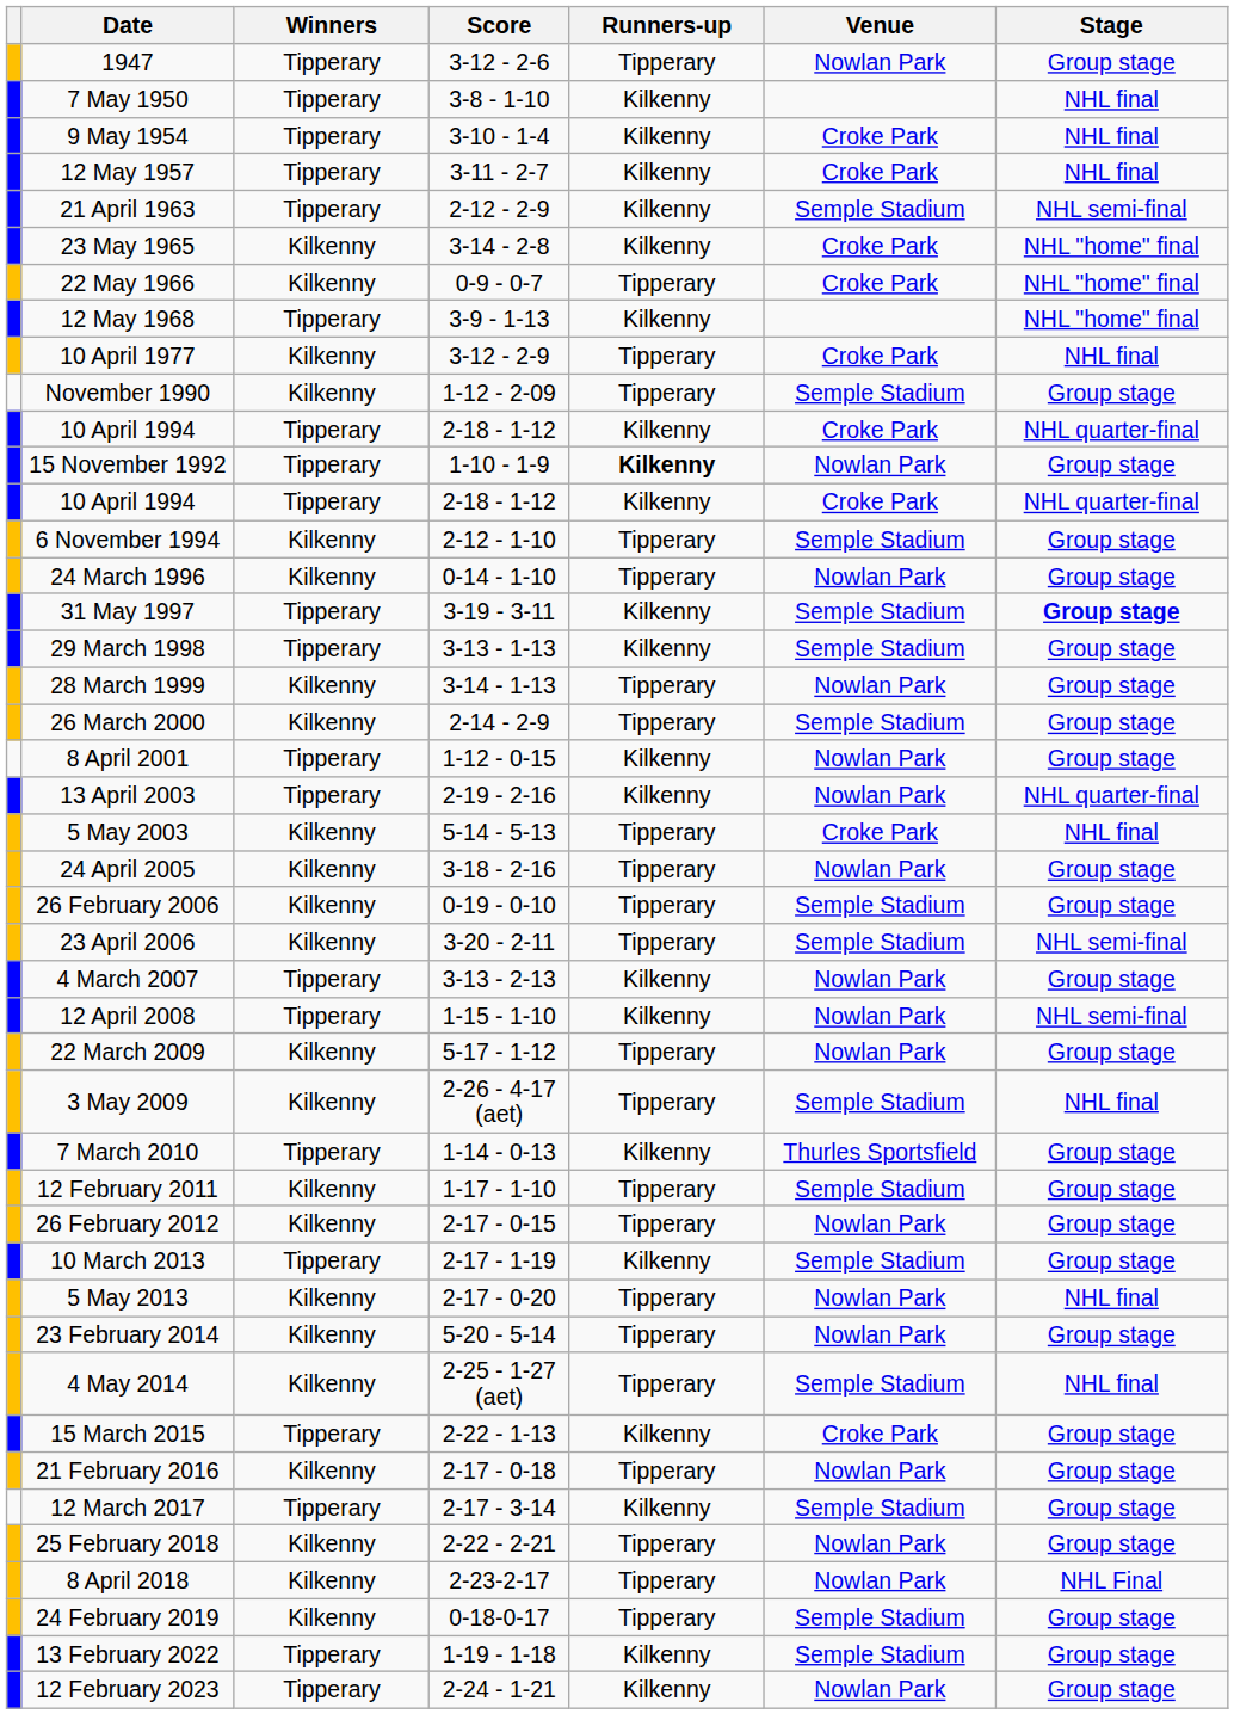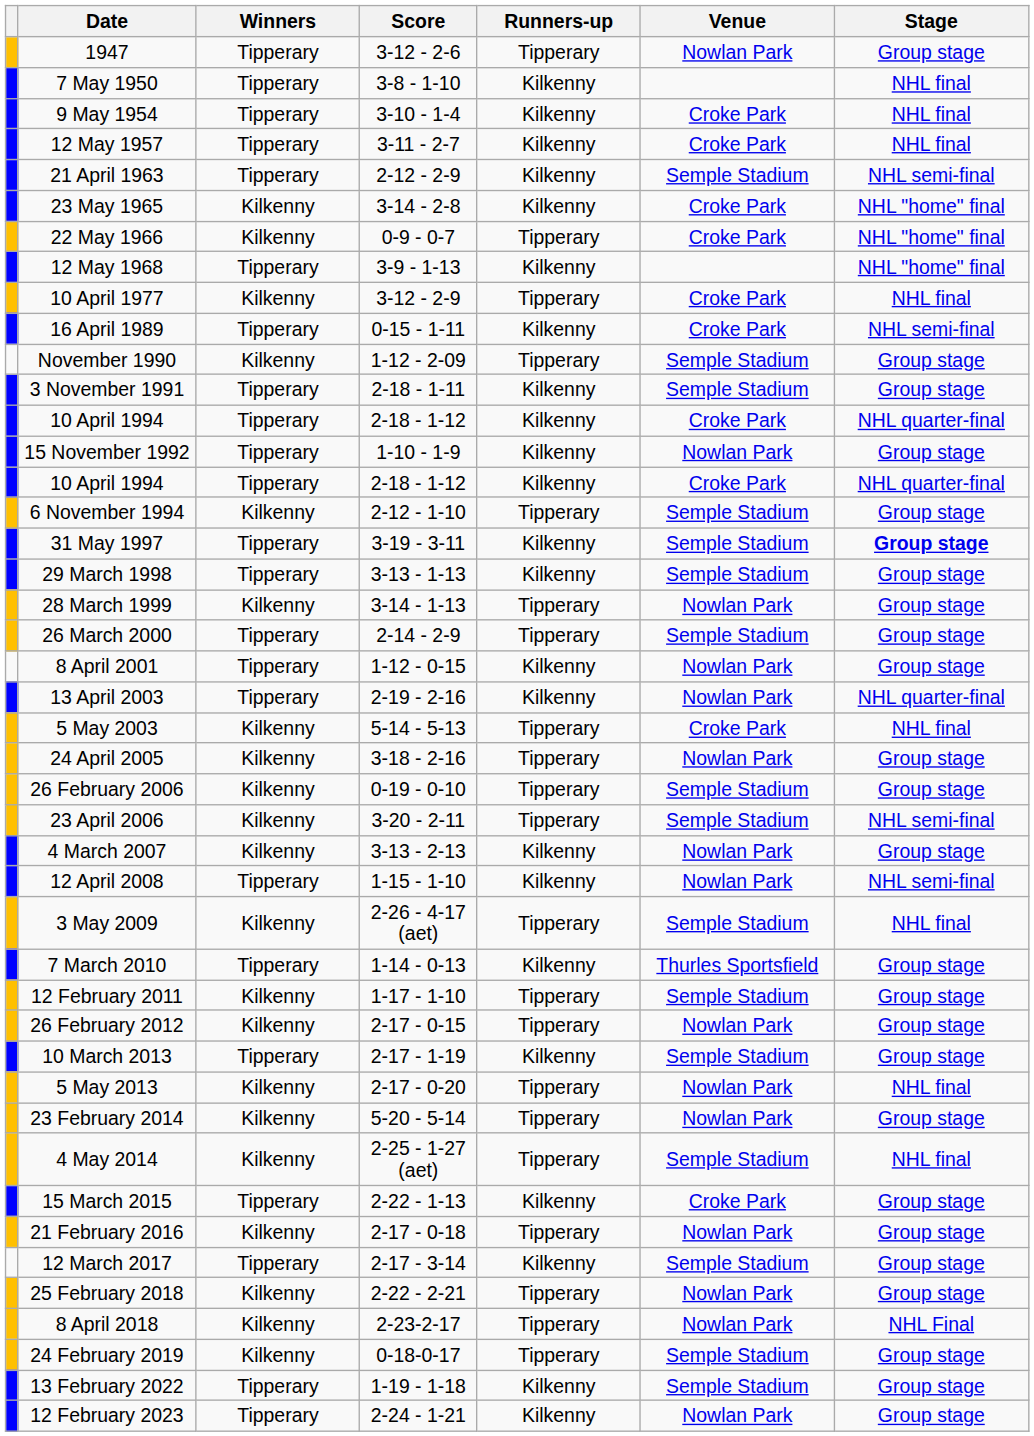 <table class="wikitable" style="font-size:90%;text-align:center;margin-left:1em;float:right" width=60%;>
 <tr>
 <th width=1></th>
 <th width=110>Date</th>
 <th width=100>Winners</th>
 <th width=70>Score</th>
 <th width=100>Runners-up</th>
 <th width=120>Venue</th>
 <th width=120>Stage</th>
 </tr>
 <tr>
 <td style="background-color:#FFC000"></td>
 <td>1947</td>
 <td>Tipperary</td>
 <td>3-12 - 2-6</td>
 <td>Tipperary</td>
 <td><a href='#'>Nowlan Park</a></td>
 <td><a href='#'>Group stage</a></td>
 </tr>
 <tr>
 <td style="background-color:blue"></td>
 <td>7 May 1950</td>
 <td>Tipperary</td>
 <td>3-8 - 1-10</td>
 <td>Kilkenny</td>
 <td></td>
 <td><a href='#'>NHL final</a></td>
 </tr>
 <tr>
 <td style="background-color:blue"></td>
 <td>9 May 1954</td>
 <td>Tipperary</td>
 <td>3-10 - 1-4</td>
 <td>Kilkenny</td>
 <td><a href='#'>Croke Park</a></td>
 <td><a href='#'>NHL final</a></td>
 </tr>
 <tr>
 <td style="background-color:blue"></td>
 <td>12 May 1957</td>
 <td>Tipperary</td>
 <td>3-11 - 2-7</td>
 <td>Kilkenny</td>
 <td><a href='#'>Croke Park</a></td>
 <td><a href='#'>NHL final</a></td>
 </tr>
 <tr>
 <td style="background-color:blue"></td>
 <td>21 April 1963</td>
 <td>Tipperary</td>
 <td>2-12 - 2-9</td>
 <td>Kilkenny</td>
 <td><a href='#'>Semple Stadium</a></td>
 <td><a href='#'>NHL semi-final</a></td>
 </tr>
 <tr>
 <td style="background-color:blue"></td>
 <td>23 May 1965</td>
 <td>Kilkenny</td>
 <td>3-14 - 2-8</td>
 <td>Kilkenny</td>
 <td><a href='#'>Croke Park</a></td>
 <td><a href='#'>NHL "home" final</a></td>
 </tr>
 <tr>
 <td style="background-color:#FFC000"></td>
 <td>22 May 1966</td>
 <td>Kilkenny</td>
 <td>0-9 - 0-7</td>
 <td>Tipperary</td>
 <td><a href='#'>Croke Park</a></td>
 <td><a href='#'>NHL "home" final</a></td>
 </tr>
 <tr>
 <td style="background-color:blue"></td>
 <td>12 May 1968</td>
 <td>Tipperary</td>
 <td>3-9 - 1-13</td>
 <td>Kilkenny</td>
 <td></td>
 <td><a href='#'>NHL "home" final</a></td>
 </tr>
 <tr>
 <td style="background-color:#FFC000"></td>
 <td>10 April 1977</td>
 <td>Kilkenny</td>
 <td>3-12 - 2-9</td>
 <td>Tipperary</td>
 <td><a href='#'>Croke Park</a></td>
 <td><a href='#'>NHL final</a></td>
 </tr>
 <tr>
+<td style="background-color:blue"></td>
+<td>16 April 1989</td>
+<td>Tipperary</td>
+<td>0-15 - 1-11</td>
+<td>Kilkenny</td>
+<td><a href='#'>Croke Park</a></td>
+<td><a href='#'>NHL semi-final</a></td>
+</tr>
+<tr>
 <td></td>
 <td>November 1990</td>
 <td>Kilkenny</td>
 <td>1-12 - 2-09</td>
 <td>Tipperary</td>
+<td><a href='#'>Semple Stadium</a></td>
+<td><a href='#'>Group stage</a></td>
+</tr>
+<tr>
+<td style="background-color:blue"></td>
+<td>3 November 1991</td>
+<td>Tipperary</td>
+<td>2-18 - 1-11</td>
+<td>Kilkenny</td>
 <td><a href='#'>Semple Stadium</a></td>
 <td><a href='#'>Group stage</a></td>
 </tr>
 <tr>
 <td style="background-color:blue"></td>
 <td>10 April 1994</td>
 <td>Tipperary</td>
 <td>2-18 - 1-12</td>
 <td>Kilkenny</td>
 <td><a href='#'>Croke Park</a></td>
 <td><a href='#'>NHL quarter-final</a></td>
 </tr>
 <tr>
 <td style="background-color:blue"></td>
 <td>15 November 1992</td>
 <td>Tipperary</td>
 <td>1-10 - 1-9</td>
-<td><strong>Kilkenny</strong></td>
+<td>Kilkenny</td>
 <td><a href='#'>Nowlan Park</a></td>
 <td><a href='#'>Group stage</a></td>
 </tr>
 <tr>
 <td style="background-color:blue"></td>
 <td>10 April 1994</td>
 <td>Tipperary</td>
 <td>2-18 - 1-12</td>
 <td>Kilkenny</td>
 <td><a href='#'>Croke Park</a></td>
 <td><a href='#'>NHL quarter-final</a></td>
 </tr>
 <tr>
 <td style="background-color:#FFC000"></td>
 <td>6 November 1994</td>
 <td>Kilkenny</td>
 <td>2-12 - 1-10</td>
 <td>Tipperary</td>
 <td><a href='#'>Semple Stadium</a></td>
-<td><a href='#'>Group stage</a></td>
-</tr>
-<tr>
-<td style="background-color:#FFC000"></td>
-<td>24 March 1996</td>
-<td>Kilkenny</td>
-<td>0-14 - 1-10</td>
-<td>Tipperary</td>
-<td><a href='#'>Nowlan Park</a></td>
 <td><a href='#'>Group stage</a></td>
 </tr>
 <tr>
 <td style="background-color:blue"></td>
 <td>31 May 1997</td>
 <td>Tipperary</td>
 <td>3-19 - 3-11</td>
 <td>Kilkenny</td>
 <td><a href='#'>Semple Stadium</a></td>
 <td><strong><a href='#'>Group stage</a></strong></td>
 </tr>
 <tr>
 <td style="background-color:blue"></td>
 <td>29 March 1998</td>
 <td>Tipperary</td>
 <td>3-13 - 1-13</td>
 <td>Kilkenny</td>
 <td><a href='#'>Semple Stadium</a></td>
 <td><a href='#'>Group stage</a></td>
 </tr>
 <tr>
 <td style="background-color:#FFC000"></td>
 <td>28 March 1999</td>
 <td>Kilkenny</td>
 <td>3-14 - 1-13</td>
 <td>Tipperary</td>
 <td><a href='#'>Nowlan Park</a></td>
 <td><a href='#'>Group stage</a></td>
 </tr>
 <tr>
 <td style="background-color:#FFC000"></td>
 <td>26 March 2000</td>
-<td>Kilkenny</td>
+<td>Tipperary</td>
 <td>2-14 - 2-9</td>
 <td>Tipperary</td>
 <td><a href='#'>Semple Stadium</a></td>
 <td><a href='#'>Group stage</a></td>
 </tr>
 <tr>
 <td></td>
 <td>8 April 2001</td>
 <td>Tipperary</td>
 <td>1-12 - 0-15</td>
 <td>Kilkenny</td>
 <td><a href='#'>Nowlan Park</a></td>
 <td><a href='#'>Group stage</a></td>
 </tr>
 <tr>
 <td style="background-color:blue"></td>
 <td>13 April 2003</td>
 <td>Tipperary</td>
 <td>2-19 - 2-16</td>
 <td>Kilkenny</td>
 <td><a href='#'>Nowlan Park</a></td>
 <td><a href='#'>NHL quarter-final</a></td>
 </tr>
 <tr>
 <td style="background-color:#FFC000"></td>
 <td>5 May 2003</td>
 <td>Kilkenny</td>
 <td>5-14 - 5-13</td>
 <td>Tipperary</td>
 <td><a href='#'>Croke Park</a></td>
 <td><a href='#'>NHL final</a></td>
 </tr>
 <tr>
 <td style="background-color:#FFC000"></td>
 <td>24 April 2005</td>
 <td>Kilkenny</td>
 <td>3-18 - 2-16</td>
 <td>Tipperary</td>
 <td><a href='#'>Nowlan Park</a></td>
 <td><a href='#'>Group stage</a></td>
 </tr>
 <tr>
 <td style="background-color:#FFC000"></td>
 <td>26 February 2006</td>
 <td>Kilkenny</td>
 <td>0-19 - 0-10</td>
 <td>Tipperary</td>
 <td><a href='#'>Semple Stadium</a></td>
 <td><a href='#'>Group stage</a></td>
 </tr>
 <tr>
 <td style="background-color:#FFC000"></td>
 <td>23 April 2006</td>
 <td>Kilkenny</td>
 <td>3-20 - 2-11</td>
 <td>Tipperary</td>
 <td><a href='#'>Semple Stadium</a></td>
 <td><a href='#'>NHL semi-final</a></td>
 </tr>
 <tr>
 <td style="background-color:blue"></td>
 <td>4 March 2007</td>
-<td>Tipperary</td>
+<td>Kilkenny</td>
 <td>3-13 - 2-13</td>
 <td>Kilkenny</td>
 <td><a href='#'>Nowlan Park</a></td>
 <td><a href='#'>Group stage</a></td>
 </tr>
 <tr>
 <td style="background-color:blue"></td>
 <td>12 April 2008</td>
 <td>Tipperary</td>
 <td>1-15 - 1-10</td>
 <td>Kilkenny</td>
 <td><a href='#'>Nowlan Park</a></td>
 <td><a href='#'>NHL semi-final</a></td>
-</tr>
-<tr>
-<td style="background-color:#FFC000"></td>
-<td>22 March 2009</td>
-<td>Kilkenny</td>
-<td>5-17 - 1-12</td>
-<td>Tipperary</td>
-<td><a href='#'>Nowlan Park</a></td>
-<td><a href='#'>Group stage</a></td>
 </tr>
 <tr>
 <td style="background-color:#FFC000"></td>
 <td>3 May 2009</td>
 <td>Kilkenny</td>
 <td>2-26 - 4-17<br>(aet)</td>
 <td>Tipperary</td>
 <td><a href='#'>Semple Stadium</a></td>
 <td><a href='#'>NHL final</a></td>
 </tr>
 <tr>
 <td style="background-color:blue"></td>
 <td>7 March 2010</td>
 <td>Tipperary</td>
 <td>1-14 - 0-13</td>
 <td>Kilkenny</td>
 <td><a href='#'>Thurles Sportsfield</a></td>
 <td><a href='#'>Group stage</a></td>
 </tr>
 <tr>
 <td style="background-color:#FFC000"></td>
 <td>12 February 2011</td>
 <td>Kilkenny</td>
 <td>1-17 - 1-10</td>
 <td>Tipperary</td>
 <td><a href='#'>Semple Stadium</a></td>
 <td><a href='#'>Group stage</a></td>
 </tr>
 <tr>
 <td style="background-color:#FFC000"></td>
 <td>26 February 2012</td>
 <td>Kilkenny</td>
 <td>2-17 - 0-15</td>
 <td>Tipperary</td>
 <td><a href='#'>Nowlan Park</a></td>
 <td><a href='#'>Group stage</a></td>
 </tr>
 <tr>
 <td style="background-color:blue"></td>
 <td>10 March 2013</td>
 <td>Tipperary</td>
 <td>2-17 - 1-19</td>
 <td>Kilkenny</td>
 <td><a href='#'>Semple Stadium</a></td>
 <td><a href='#'>Group stage</a></td>
 </tr>
 <tr>
 <td style="background-color:#FFC000"></td>
 <td>5 May 2013</td>
 <td>Kilkenny</td>
 <td>2-17 - 0-20</td>
 <td>Tipperary</td>
 <td><a href='#'>Nowlan Park</a></td>
 <td><a href='#'>NHL final</a></td>
 </tr>
 <tr>
 <td style="background-color:#FFC000"></td>
 <td>23 February 2014</td>
 <td>Kilkenny</td>
 <td>5-20 - 5-14</td>
 <td>Tipperary</td>
 <td><a href='#'>Nowlan Park</a></td>
 <td><a href='#'>Group stage</a></td>
 </tr>
 <tr>
 <td style="background-color:#FFC000"></td>
 <td>4 May 2014</td>
 <td>Kilkenny</td>
 <td>2-25 - 1-27<br>(aet)</td>
 <td>Tipperary</td>
 <td><a href='#'>Semple Stadium</a></td>
 <td><a href='#'>NHL final</a></td>
 </tr>
 <tr>
 <td style="background-color:blue"></td>
 <td>15 March 2015</td>
 <td>Tipperary</td>
 <td>2-22 - 1-13</td>
 <td>Kilkenny</td>
 <td><a href='#'>Croke Park</a></td>
 <td><a href='#'>Group stage</a></td>
 </tr>
 <tr>
 <td style="background-color:#FFC000"></td>
 <td>21 February 2016</td>
 <td>Kilkenny</td>
 <td>2-17 - 0-18</td>
 <td>Tipperary</td>
 <td><a href='#'>Nowlan Park</a></td>
 <td><a href='#'>Group stage</a></td>
 </tr>
 <tr>
 <td></td>
 <td>12 March 2017</td>
 <td>Tipperary</td>
 <td>2-17 - 3-14</td>
 <td>Kilkenny</td>
 <td><a href='#'>Semple Stadium</a></td>
 <td><a href='#'>Group stage</a></td>
 </tr>
 <tr>
 <td style="background-color:#FFC000"></td>
 <td>25 February 2018</td>
 <td>Kilkenny</td>
 <td>2-22 - 2-21</td>
 <td>Tipperary</td>
 <td><a href='#'>Nowlan Park</a></td>
 <td><a href='#'>Group stage</a></td>
 </tr>
 <tr>
 <td style="background-color:#FFC000"></td>
 <td>8 April 2018</td>
 <td>Kilkenny</td>
 <td>2-23-2-17</td>
 <td>Tipperary</td>
 <td><a href='#'>Nowlan Park</a></td>
 <td><a href='#'>NHL Final</a></td>
 </tr>
 <tr>
 <td style="background-color:#FFC000"></td>
 <td>24 February 2019</td>
 <td>Kilkenny</td>
 <td>0-18-0-17</td>
 <td>Tipperary</td>
 <td><a href='#'>Semple Stadium</a></td>
 <td><a href='#'>Group stage</a></td>
 </tr>
 <tr>
 <td style="background-color:blue"></td>
 <td>13 February 2022</td>
 <td>Tipperary</td>
 <td>1-19 - 1-18</td>
 <td>Kilkenny</td>
 <td><a href='#'>Semple Stadium</a></td>
 <td><a href='#'>Group stage</a></td>
 </tr>
 <tr>
 <td style="background-color:blue"></td>
 <td>12 February 2023</td>
 <td>Tipperary</td>
 <td>2-24 - 1-21</td>
 <td>Kilkenny</td>
 <td><a href='#'>Nowlan Park</a></td>
 <td><a href='#'>Group stage</a></td>
 </tr>
 </table>
